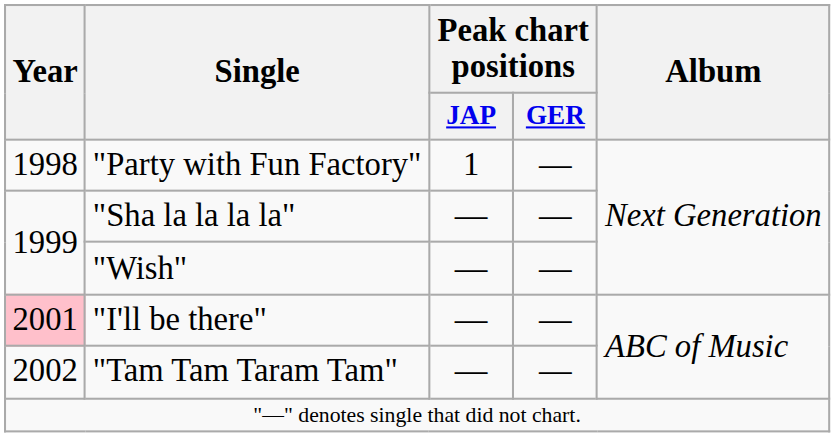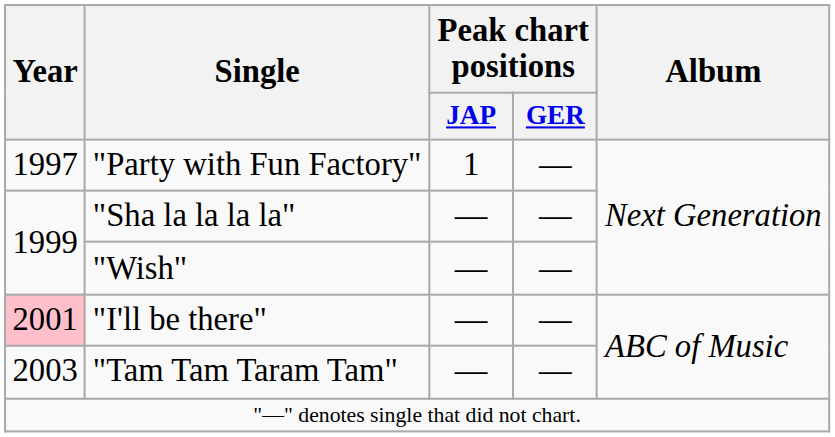 <table class="wikitable" style="text-align:center;">
 <tr>
 <th rowspan="2">Year</th>
 <th rowspan="2">Single</th>
 <th colspan="2">Peak chart positions</th>
 <th rowspan="2">Album</th>
 </tr>
 <tr style="font-size:smaller;">
 <th style="width:35px;"><a href='#'>JAP</a><br></th>
 <th style="width:35px;"><a href='#'>GER</a><br></th>
 </tr>
 <tr>
-<td>1998</td>
+<td>1997</td>
 <td style="text-align:left;">"Party with Fun Factory"</td>
 <td>1</td>
 <td>—</td>
 <td style="text-align:left;" rowspan="3"><em>Next Generation</em></td>
 </tr>
 <tr>
 <td rowspan="2">1999</td>
 <td style="text-align:left;">"Sha la la la la"</td>
 <td>—</td>
 <td>—</td>
 </tr>
 <tr>
 <td style="text-align:left;">"Wish"</td>
 <td>—</td>
 <td>—</td>
 </tr>
 <tr>
 <td style="background: pink;">2001</td>
 <td style="text-align:left;">"I'll be there"</td>
 <td>—</td>
 <td>—</td>
 <td style="text-align:left;" rowspan="2"><em>ABC of Music</em></td>
 </tr>
 <tr>
-<td>2002</td>
+<td>2003</td>
 <td style="text-align:left;">"Tam Tam Taram Tam"</td>
 <td>—</td>
 <td>—</td>
 </tr>
 <tr>
 <td colspan="15" style="font-size:8pt">"—" denotes single that did not chart.</td>
 </tr>
 </table>
